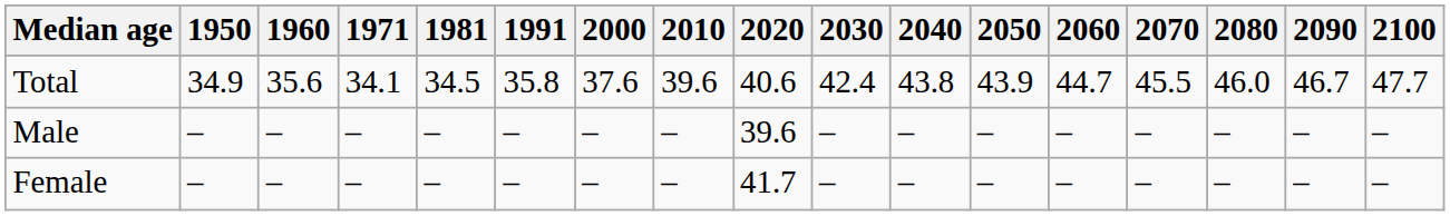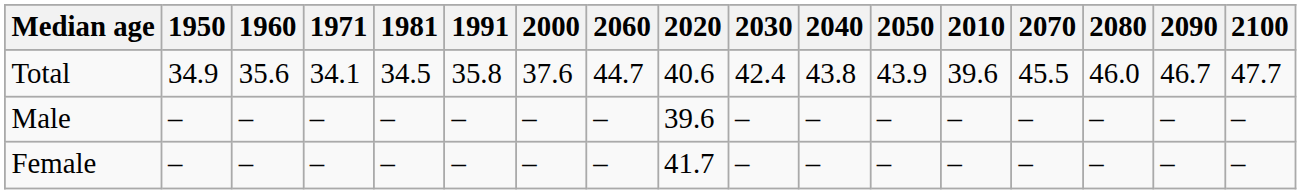 <table class="wikitable">
 <tr>
 <th>Median age</th>
 <th>1950</th>
 <th>1960</th>
 <th>1971</th>
 <th>1981</th>
 <th>1991</th>
 <th>2000</th>
-<th>2010</th>
+<th>2060</th>
 <th>2020</th>
 <th>2030</th>
 <th>2040</th>
 <th>2050</th>
-<th>2060</th>
+<th>2010</th>
 <th>2070</th>
 <th>2080</th>
 <th>2090</th>
 <th>2100</th>
 </tr>
 <tr>
 <td>Total</td>
 <td>34.9</td>
 <td>35.6</td>
 <td>34.1</td>
 <td>34.5</td>
 <td>35.8</td>
 <td>37.6</td>
-<td>39.6</td>
+<td>44.7</td>
 <td>40.6</td>
 <td>42.4</td>
 <td>43.8</td>
 <td>43.9</td>
-<td>44.7</td>
+<td>39.6</td>
 <td>45.5</td>
 <td>46.0</td>
 <td>46.7</td>
 <td>47.7</td>
 </tr>
 <tr>
 <td>Male</td>
 <td>–</td>
 <td>–</td>
 <td>–</td>
 <td>–</td>
 <td>–</td>
 <td>–</td>
 <td>–</td>
 <td>39.6</td>
 <td>–</td>
 <td>–</td>
 <td>–</td>
 <td>–</td>
 <td>–</td>
 <td>–</td>
 <td>–</td>
 <td>–</td>
 </tr>
 <tr>
 <td>Female</td>
 <td>–</td>
 <td>–</td>
 <td>–</td>
 <td>–</td>
 <td>–</td>
 <td>–</td>
 <td>–</td>
 <td>41.7</td>
 <td>–</td>
 <td>–</td>
 <td>–</td>
 <td>–</td>
 <td>–</td>
 <td>–</td>
 <td>–</td>
 <td>–</td>
 </tr>
 </table>
